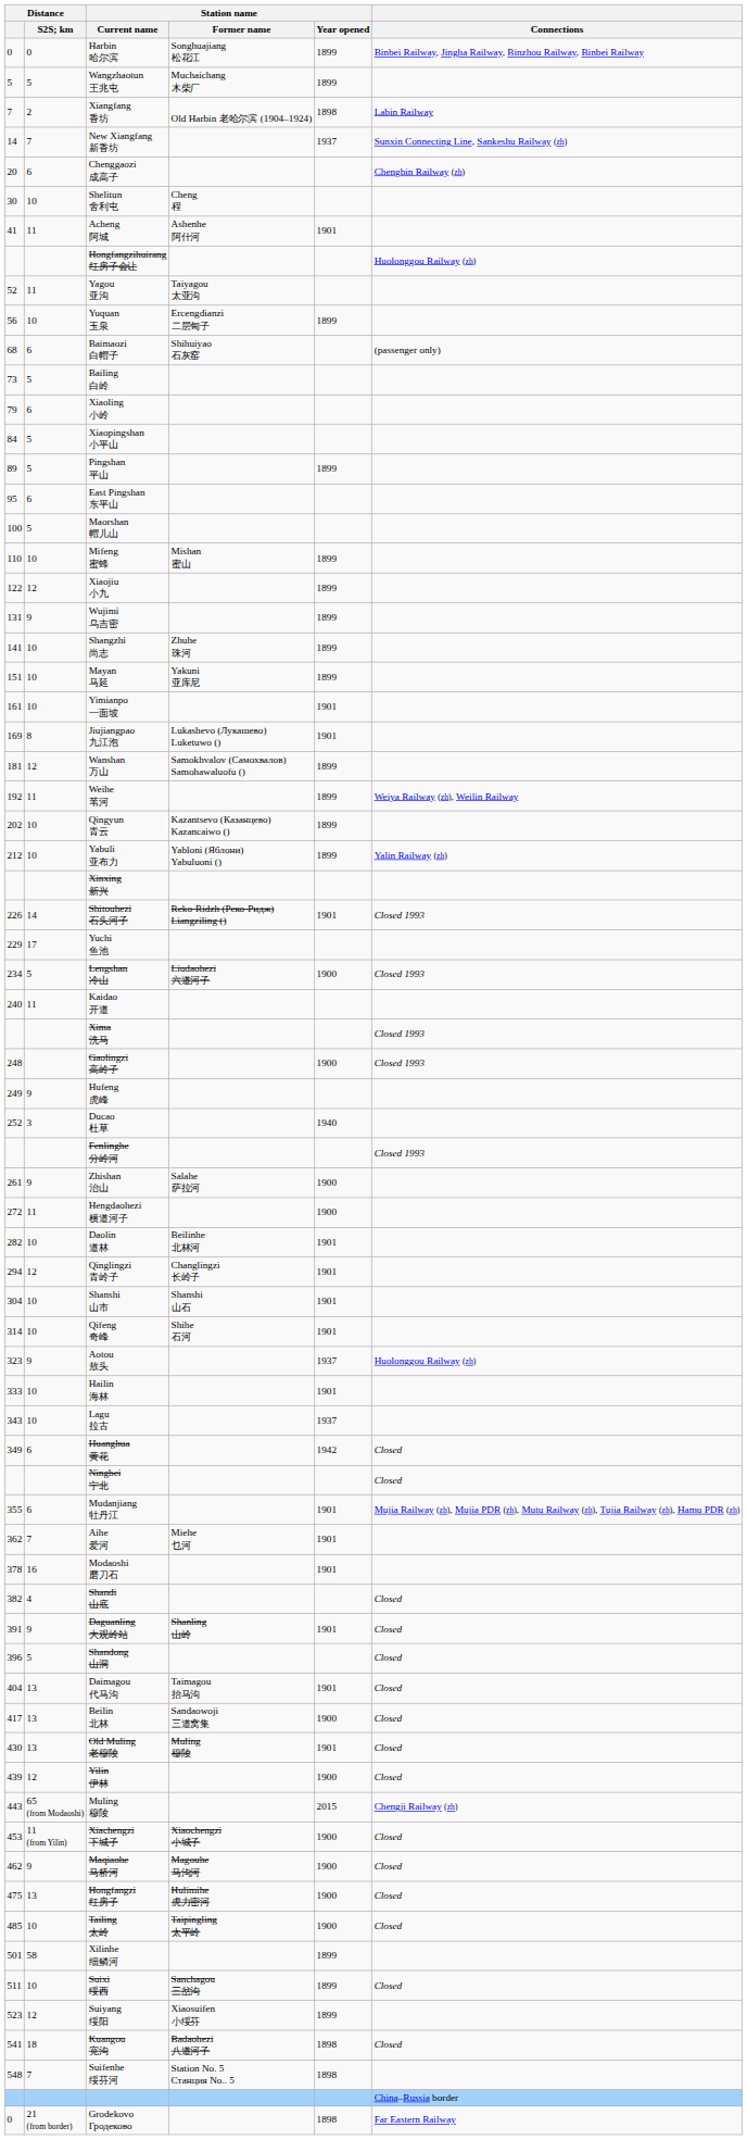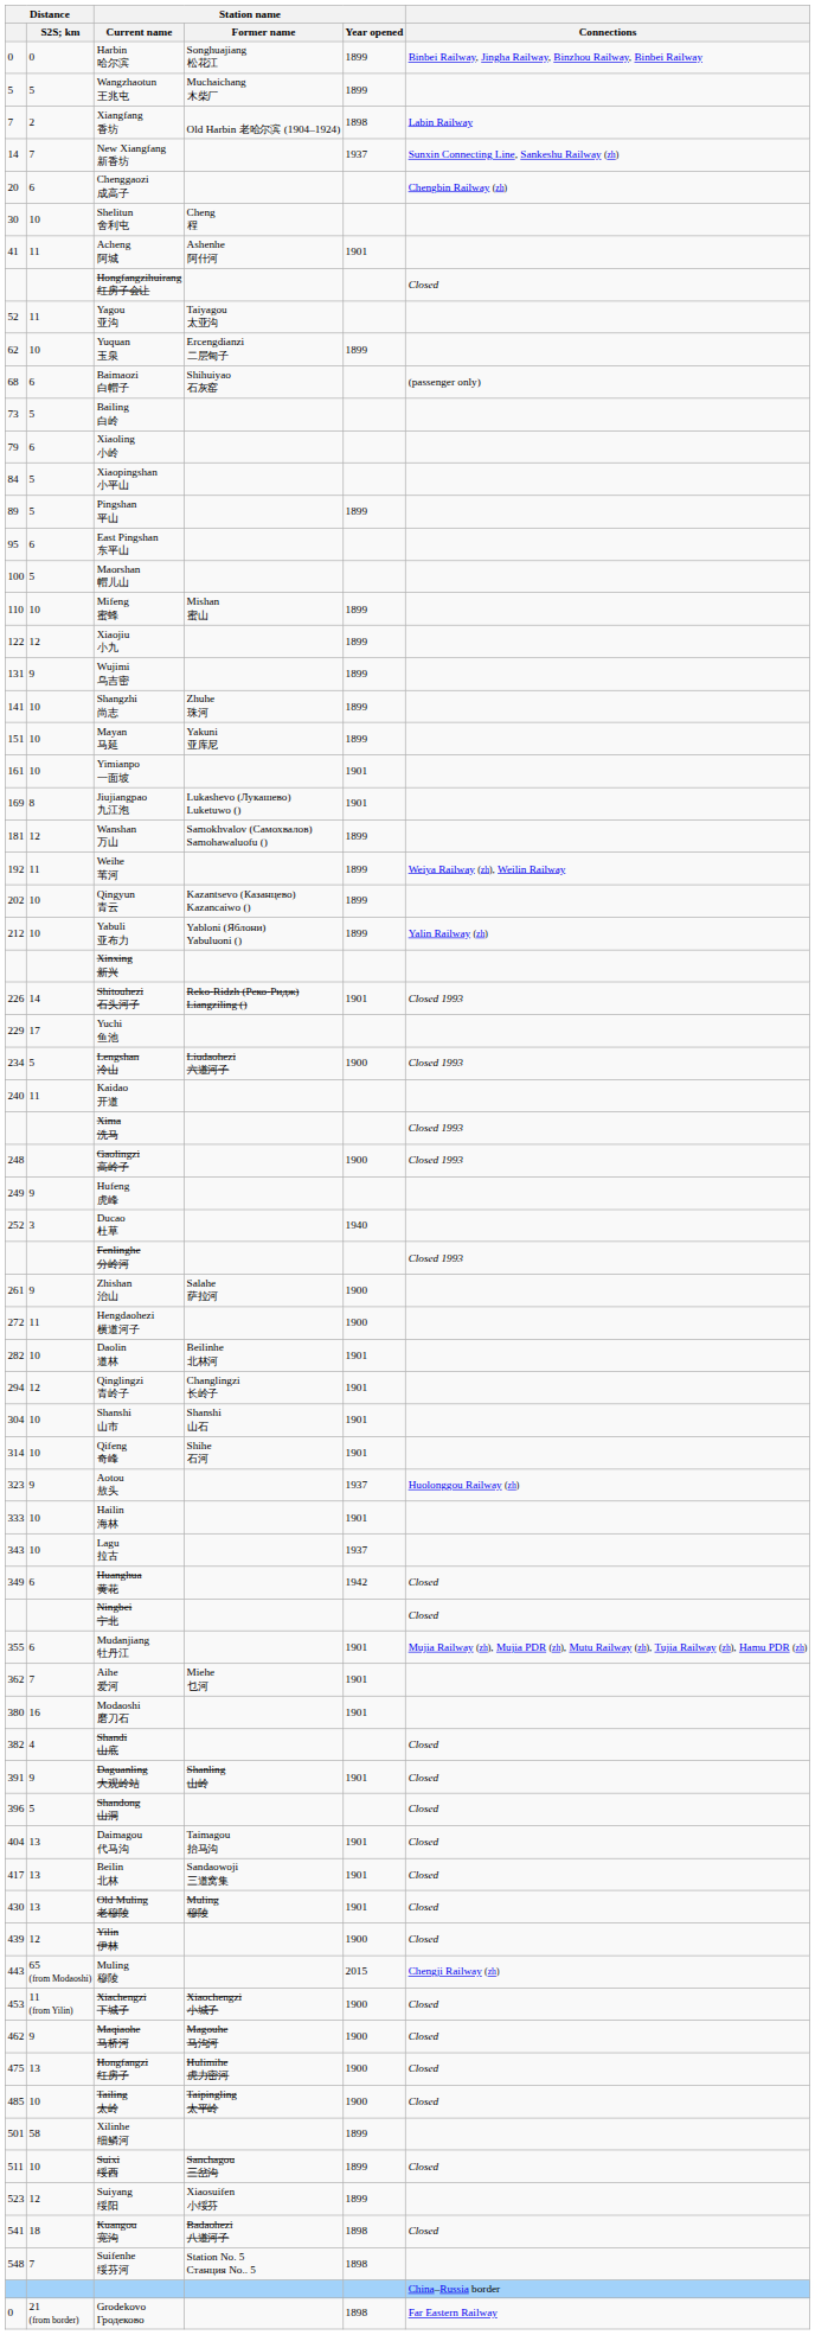 <table class="wikitable" style="font-size:90%;">
 <tr>
 <th colspan="2">Distance</th>
 <th colspan="3">Station name</th>
 <th colspan="2"></th>
 </tr>
 <tr>
 <th></th>
 <th>S2S; km</th>
 <th>Current name</th>
 <th>Former name</th>
 <th>Year opened</th>
 <th>Connections</th>
 </tr>
 <tr>
 <td>0</td>
 <td>0</td>
 <td>Harbin<br>哈尔滨</td>
 <td>Songhuajiang<br>松花江</td>
 <td>1899</td>
 <td><a href='#'>Binbei Railway</a>, <a href='#'>Jingha Railway</a>, <a href='#'>Binzhou Railway</a>, <a href='#'>Binbei Railway</a></td>
 </tr>
 <tr>
 <td>5</td>
 <td>5</td>
 <td>Wangzhaotun<br>王兆屯</td>
 <td>Muchaichang<br>木柴厂</td>
 <td>1899</td>
 <td></td>
 </tr>
 <tr>
 <td>7</td>
 <td>2</td>
 <td>Xiangfang<br>香坊</td>
 <td><br>Old Harbin 老哈尔滨 (1904–1924)</td>
 <td>1898</td>
 <td><a href='#'>Labin Railway</a></td>
 </tr>
 <tr>
 <td>14</td>
 <td>7</td>
 <td>New Xiangfang<br>新香坊</td>
 <td></td>
 <td>1937</td>
 <td><a href='#'>Sunxin Connecting Line</a>, <a href='#'>Sankeshu Railway</a> <small>(<a href='#'>zh</a>)</small></td>
 </tr>
 <tr>
 <td>20</td>
 <td>6</td>
 <td>Chenggaozi<br>成高子</td>
 <td></td>
 <td></td>
 <td><a href='#'>Chengbin Railway</a> <small>(<a href='#'>zh</a>)</small></td>
 </tr>
 <tr>
 <td>30</td>
 <td>10</td>
 <td>Shelitun<br>舍利屯</td>
 <td>Cheng<br>程</td>
 <td></td>
 <td></td>
 </tr>
 <tr>
 <td>41</td>
 <td>11</td>
 <td>Acheng<br>阿城</td>
 <td>Ashenhe<br>阿什河</td>
 <td>1901</td>
 <td></td>
 </tr>
 <tr>
 <td></td>
 <td></td>
 <td><del>Hongfangzihuirang</del><br><del>红房子会让</del></td>
 <td></td>
 <td></td>
-<td><a href='#'>Huolonggou Railway</a> <small>(<a href='#'>zh</a>)</small></td>
+<td><em>Closed</em></td>
 </tr>
 <tr>
 <td>52</td>
 <td>11</td>
 <td>Yagou<br>亚沟</td>
 <td>Taiyagou<br>太亚沟</td>
 <td></td>
 <td></td>
 </tr>
 <tr>
-<td>56</td>
+<td>62</td>
 <td>10</td>
 <td>Yuquan<br>玉泉</td>
 <td>Ercengdianzi<br>二层甸子</td>
 <td>1899</td>
 <td></td>
 </tr>
 <tr>
 <td>68</td>
 <td>6</td>
 <td>Baimaozi<br>白帽子</td>
 <td>Shihuiyao<br>石灰窑</td>
 <td></td>
 <td>(passenger only)</td>
 </tr>
 <tr>
 <td>73</td>
 <td>5</td>
 <td>Bailing<br>白岭</td>
 <td></td>
 <td></td>
 <td></td>
 </tr>
 <tr>
 <td>79</td>
 <td>6</td>
 <td>Xiaoling<br>小岭</td>
 <td></td>
 <td></td>
 <td></td>
 </tr>
 <tr>
 <td>84</td>
 <td>5</td>
 <td>Xiaopingshan<br>小平山</td>
 <td></td>
 <td></td>
 <td></td>
 </tr>
 <tr>
 <td>89</td>
 <td>5</td>
 <td>Pingshan<br>平山</td>
 <td></td>
 <td>1899</td>
 <td></td>
 </tr>
 <tr>
 <td>95</td>
 <td>6</td>
 <td>East Pingshan<br>东平山</td>
 <td></td>
 <td></td>
 <td></td>
 </tr>
 <tr>
 <td>100</td>
 <td>5</td>
 <td>Maorshan<br>帽儿山</td>
 <td></td>
 <td></td>
 <td></td>
 </tr>
 <tr>
 <td>110</td>
 <td>10</td>
 <td>Mifeng<br>蜜蜂</td>
 <td>Mishan<br>蜜山</td>
 <td>1899</td>
 <td></td>
 </tr>
 <tr>
 <td>122</td>
 <td>12</td>
 <td>Xiaojiu<br>小九</td>
 <td></td>
 <td>1899</td>
 <td></td>
 </tr>
 <tr>
 <td>131</td>
 <td>9</td>
 <td>Wujimi<br>乌吉密</td>
 <td></td>
 <td>1899</td>
 <td></td>
 </tr>
 <tr>
 <td>141</td>
 <td>10</td>
 <td>Shangzhi<br>尚志</td>
 <td>Zhuhe<br>珠河</td>
 <td>1899</td>
 <td></td>
 </tr>
 <tr>
 <td>151</td>
 <td>10</td>
 <td>Mayan<br>马延</td>
 <td>Yakuni<br>亚库尼</td>
 <td>1899</td>
 <td></td>
 </tr>
 <tr>
 <td>161</td>
 <td>10</td>
 <td>Yimianpo<br>一面坡</td>
 <td></td>
 <td>1901</td>
 <td></td>
 </tr>
 <tr>
 <td>169</td>
 <td>8</td>
 <td>Jiujiangpao<br>九江泡</td>
 <td>Lukashevo (Лукашево)<br>Luketuwo ()</td>
 <td>1901</td>
 <td></td>
 </tr>
 <tr>
 <td>181</td>
 <td>12</td>
 <td>Wanshan<br>万山</td>
 <td>Samokhvalov (Самохвалов)<br>Samohawaluofu ()</td>
 <td>1899</td>
 <td></td>
 </tr>
 <tr>
 <td>192</td>
 <td>11</td>
 <td>Weihe<br>苇河</td>
 <td></td>
 <td>1899</td>
 <td><a href='#'>Weiya Railway</a> <small>(<a href='#'>zh</a>)</small>, <a href='#'>Weilin Railway</a></td>
 </tr>
 <tr>
 <td>202</td>
 <td>10</td>
 <td>Qingyun<br>青云</td>
 <td>Kazantsevo (Казанцево)<br>Kazancaiwo ()</td>
 <td>1899</td>
 <td></td>
 </tr>
 <tr>
 <td>212</td>
 <td>10</td>
 <td>Yabuli<br>亚布力</td>
 <td>Yabloni (Яблони)<br>Yabuluoni ()</td>
 <td>1899</td>
 <td><a href='#'>Yalin Railway</a> <small>(<a href='#'>zh</a>)</small></td>
 </tr>
 <tr>
 <td></td>
 <td></td>
 <td><del>Xinxing</del><br><del>新兴</del></td>
 <td></td>
 <td></td>
 <td></td>
 </tr>
 <tr>
 <td>226</td>
 <td>14</td>
 <td><del>Shitouhezi</del><br><del>石头河子</del></td>
 <td><del>Reko-Ridzh (Реко-Ридж)</del><br><del>Liangziling ()</del></td>
 <td>1901</td>
 <td><em>Closed 1993</em></td>
 </tr>
 <tr>
 <td>229</td>
 <td>17</td>
 <td>Yuchi<br>鱼池</td>
 <td></td>
 <td></td>
 <td></td>
 </tr>
 <tr>
 <td>234</td>
 <td>5</td>
 <td><del>Lengshan</del><br><del>冷山</del></td>
 <td><del>Liudaohezi</del><br><del>六道河子</del></td>
 <td>1900</td>
 <td><em>Closed 1993</em></td>
 </tr>
 <tr>
 <td>240</td>
 <td>11</td>
 <td>Kaidao<br>开道</td>
 <td></td>
 <td></td>
 <td></td>
 </tr>
 <tr>
 <td></td>
 <td></td>
 <td><del>Xima</del><br><del>洗马</del></td>
 <td></td>
 <td></td>
 <td><em>Closed 1993</em></td>
 </tr>
 <tr>
 <td>248</td>
 <td></td>
 <td><del>Gaolingzi</del><br><del>高岭子</del></td>
 <td></td>
 <td>1900</td>
 <td><em>Closed 1993</em></td>
 </tr>
 <tr>
 <td>249</td>
 <td>9</td>
 <td>Hufeng<br>虎峰</td>
 <td></td>
 <td></td>
 <td></td>
 </tr>
 <tr>
 <td>252</td>
 <td>3</td>
 <td>Ducao<br>杜草</td>
 <td></td>
 <td>1940</td>
 <td></td>
 </tr>
 <tr>
 <td></td>
 <td></td>
 <td><del>Fenlinghe</del><br><del>分岭河</del></td>
 <td></td>
 <td></td>
 <td><em>Closed 1993</em></td>
 </tr>
 <tr>
 <td>261</td>
 <td>9</td>
 <td>Zhishan<br>治山</td>
 <td>Salahe<br>萨拉河</td>
 <td>1900</td>
 <td></td>
 </tr>
 <tr>
 <td>272</td>
 <td>11</td>
 <td>Hengdaohezi<br>横道河子</td>
 <td></td>
 <td>1900</td>
 <td></td>
 </tr>
 <tr>
 <td>282</td>
 <td>10</td>
 <td>Daolin<br>道林</td>
 <td>Beilinhe<br>北林河</td>
 <td>1901</td>
 <td></td>
 </tr>
 <tr>
 <td>294</td>
 <td>12</td>
 <td>Qinglingzi<br>青岭子</td>
 <td>Changlingzi<br>长岭子</td>
 <td>1901</td>
 <td></td>
 </tr>
 <tr>
 <td>304</td>
 <td>10</td>
 <td>Shanshi<br>山市</td>
 <td>Shanshi<br>山石</td>
 <td>1901</td>
 <td></td>
 </tr>
 <tr>
 <td>314</td>
 <td>10</td>
 <td>Qifeng<br>奇峰</td>
 <td>Shihe<br>石河</td>
 <td>1901</td>
 <td></td>
 </tr>
 <tr>
 <td>323</td>
 <td>9</td>
 <td>Aotou<br>敖头</td>
 <td></td>
 <td>1937</td>
 <td><a href='#'>Huolonggou Railway</a> <small>(<a href='#'>zh</a>)</small></td>
 </tr>
 <tr>
 <td>333</td>
 <td>10</td>
 <td>Hailin<br>海林</td>
 <td></td>
 <td>1901</td>
 <td></td>
 </tr>
 <tr>
 <td>343</td>
 <td>10</td>
 <td>Lagu<br>拉古</td>
 <td></td>
 <td>1937</td>
 <td></td>
 </tr>
 <tr>
 <td>349</td>
 <td>6</td>
 <td><del>Huanghua</del><br><del>黄花</del></td>
 <td></td>
 <td>1942</td>
 <td><em>Closed</em></td>
 </tr>
 <tr>
 <td></td>
 <td></td>
 <td><del>Ningbei</del><br><del>宁北</del></td>
 <td></td>
 <td></td>
 <td><em>Closed</em></td>
 </tr>
 <tr>
 <td>355</td>
 <td>6</td>
 <td>Mudanjiang<br>牡丹江</td>
 <td></td>
 <td>1901</td>
 <td><a href='#'>Mujia Railway</a> <small>(<a href='#'>zh</a>)</small>, <a href='#'>Mujia PDR</a> <small>(<a href='#'>zh</a>)</small>, <a href='#'>Mutu Railway</a> <small>(<a href='#'>zh</a>)</small>, <a href='#'>Tujia Railway</a> <small>(<a href='#'>zh</a>)</small>, <a href='#'>Hamu PDR</a> <small>(<a href='#'>zh</a>)</small></td>
 </tr>
 <tr>
 <td>362</td>
 <td>7</td>
 <td>Aihe<br>爱河</td>
 <td>Miehe<br>乜河</td>
 <td>1901</td>
 <td></td>
 </tr>
 <tr>
-<td>378</td>
+<td>380</td>
 <td>16</td>
 <td>Modaoshi<br>磨刀石</td>
 <td></td>
 <td>1901</td>
 <td></td>
 </tr>
 <tr>
 <td>382</td>
 <td>4</td>
 <td><del>Shandi</del><br><del>山底</del></td>
 <td></td>
 <td></td>
 <td><em>Closed</em></td>
 </tr>
 <tr>
 <td>391</td>
 <td>9</td>
 <td><del>Daguanling</del><br><del>大观岭站</del></td>
 <td><del>Shanling</del><br><del>山岭</del></td>
 <td>1901</td>
 <td><em>Closed</em></td>
 </tr>
 <tr>
 <td>396</td>
 <td>5</td>
 <td><del>Shandong</del><br><del>山洞</del></td>
 <td></td>
 <td></td>
 <td><em>Closed</em></td>
 </tr>
 <tr>
 <td>404</td>
 <td>13</td>
 <td>Daimagou<br>代马沟</td>
 <td>Taimagou<br>抬马沟</td>
 <td>1901</td>
 <td><em>Closed</em></td>
 </tr>
 <tr>
 <td>417</td>
 <td>13</td>
 <td>Beilin<br>北林</td>
 <td>Sandaowoji<br>三道窝集</td>
-<td>1900</td>
+<td>1901</td>
 <td><em>Closed</em></td>
 </tr>
 <tr>
 <td>430</td>
 <td>13</td>
 <td><del>Old Muling<br>老穆陵</del></td>
 <td><del>Muling<br>穆陵</del></td>
 <td>1901</td>
 <td><em>Closed</em></td>
 </tr>
 <tr>
 <td>439</td>
 <td>12</td>
 <td><del>Yilin<br>伊林</del></td>
 <td></td>
 <td>1900</td>
 <td><em>Closed</em></td>
 </tr>
 <tr>
 <td>443</td>
 <td>65<br><small>(from Modaoshi)</small></td>
 <td>Muling<br>穆陵</td>
 <td></td>
 <td>2015</td>
 <td><a href='#'>Chengji Railway</a> <small>(<a href='#'>zh</a>)</small></td>
 </tr>
 <tr>
 <td>453</td>
 <td>11<br><small>(from Yilin)</small></td>
 <td><del>Xiachengzi</del><br><del>下城子</del></td>
 <td><del>Xiaochengzi</del><br><del>小城子</del></td>
 <td>1900</td>
 <td><em>Closed</em></td>
 </tr>
 <tr>
 <td>462</td>
 <td>9</td>
 <td><del>Maqiaohe</del><br><del>马桥河</del></td>
 <td><del>Magouhe</del><br><del>马沟河</del></td>
 <td>1900</td>
 <td><em>Closed</em></td>
 </tr>
 <tr>
 <td>475</td>
 <td>13</td>
 <td><del>Hongfangzi</del><br><del>红房子</del></td>
 <td><del>Hulimihe</del><br><del>虎力密河</del></td>
 <td>1900</td>
 <td><em>Closed</em></td>
 </tr>
 <tr>
 <td>485</td>
 <td>10</td>
 <td><del>Tailing</del><br><del>太岭</del></td>
 <td><del>Taipingling</del><br><del>太平岭</del></td>
 <td>1900</td>
 <td><em>Closed</em></td>
 </tr>
 <tr>
 <td>501</td>
 <td>58<br></td>
 <td>Xilinhe<br>细鳞河</td>
 <td></td>
 <td>1899</td>
 <td></td>
 </tr>
 <tr>
 <td>511</td>
 <td>10</td>
 <td><del>Suixi</del><br><del>绥西</del></td>
 <td><del>Sanchagou</del><br><del>三岔沟</del></td>
 <td>1899</td>
 <td><em>Closed</em></td>
 </tr>
 <tr>
 <td>523</td>
 <td>12</td>
 <td>Suiyang<br>绥阳</td>
 <td>Xiaosuifen<br>小绥芬</td>
 <td>1899</td>
 <td></td>
 </tr>
 <tr>
 <td>541</td>
 <td>18</td>
 <td><del>Kuangou</del><br><del>宽沟</del></td>
 <td><del>Badaohezi</del><br><del>八道河子</del></td>
 <td>1898</td>
 <td><em>Closed</em></td>
 </tr>
 <tr>
 <td>548</td>
 <td>7</td>
 <td>Suifenhe<br>绥芬河</td>
 <td>Station No. 5<br>Станция No.. 5</td>
 <td>1898</td>
 <td></td>
 </tr>
 <tr>
 <td bgcolor=#A2D2FA></td>
 <td bgcolor=#A2D2FA></td>
 <td bgcolor=#A2D2FA></td>
 <td bgcolor=#A2D2FA></td>
 <td bgcolor=#A2D2FA></td>
 <td bgcolor=#A2D2FA><a href='#'>China</a>–<a href='#'>Russia</a> border</td>
 </tr>
 <tr>
 <td>0</td>
 <td>21<br><small>(from border)</small></td>
 <td>Grodekovo<br>Гродеково</td>
 <td></td>
 <td>1898</td>
 <td><a href='#'>Far Eastern Railway</a></td>
 </tr>
 </table>
